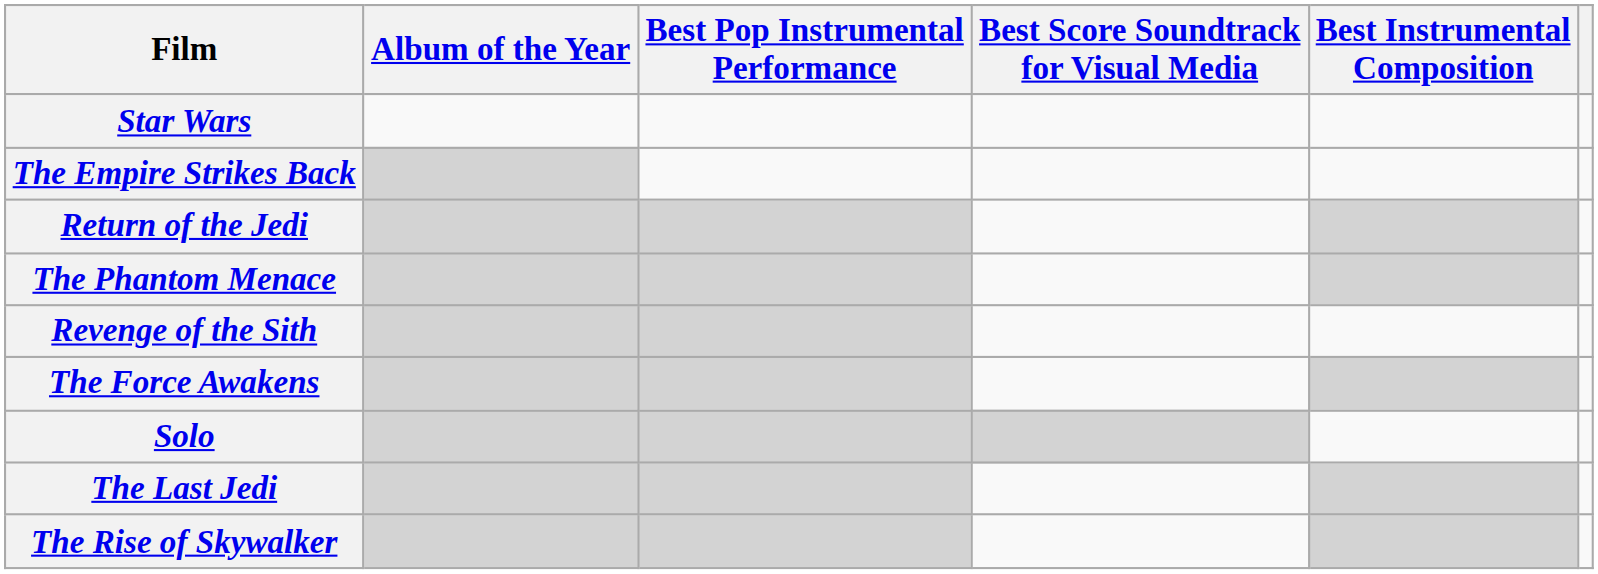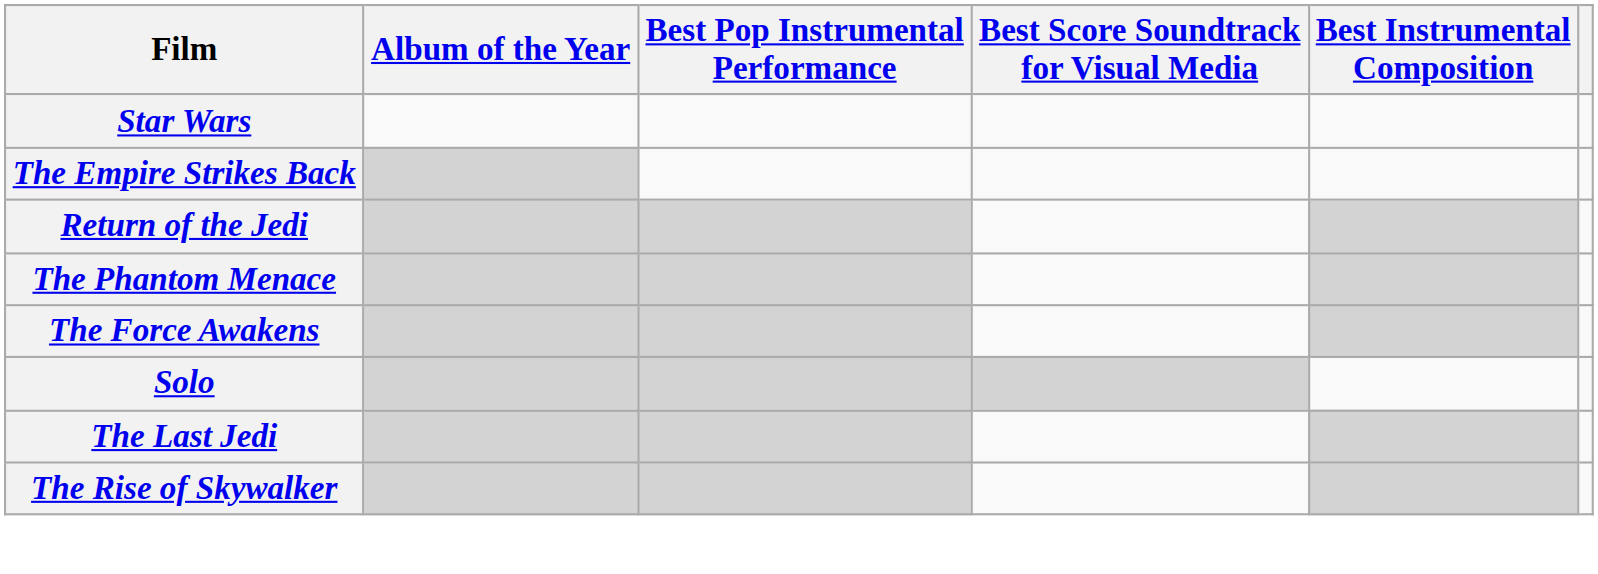 <table class="wikitable" style="text-align:center;">
 <tr>
 <th align="center">Film</th>
 <th align="center"><a href='#'>Album of the Year</a></th>
 <th align="center"><a href='#'>Best Pop Instrumental<br>Performance</a></th>
 <th align="center"><a href='#'>Best Score Soundtrack<br>for Visual Media</a></th>
 <th align="center"><a href='#'>Best Instrumental<br>Composition</a></th>
 <th scope="col" class="unsortable"></th>
 </tr>
 <tr>
 <th scope="row"><em><a href='#'>Star Wars</a></em></th>
 <td></td>
 <td></td>
 <td></td>
 <td></td>
 <td style="text-align:center"></td>
 </tr>
 <tr>
 <th scope="row"><em><a href='#'>The Empire Strikes Back</a></em></th>
 <td style="background-color:lightgrey;"> </td>
 <td></td>
 <td></td>
 <td></td>
 <td style="text-align:center"></td>
 </tr>
 <tr>
 <th scope="row"><em><a href='#'>Return of the Jedi</a></em></th>
 <td style="background-color:lightgrey;"> </td>
 <td style="background-color:lightgrey;"> </td>
 <td></td>
 <td style="background-color:lightgrey;"> </td>
 <td style="text-align:center"></td>
 </tr>
 <tr>
 <th scope="row"><em><a href='#'>The Phantom Menace</a></em></th>
 <td style="background-color:lightgrey;"> </td>
 <td style="background-color:lightgrey;"> </td>
 <td></td>
 <td style="background-color:lightgrey;"> </td>
 <td style="text-align:center"></td>
 </tr>
 <tr>
-<th scope="row"><em><a href='#'>Revenge of the Sith</a></em></th>
-<td style="background-color:lightgrey;"> </td>
-<td style="background-color:lightgrey;"> </td>
-<td></td>
-<td></td>
-<td style="text-align:center"></td>
-</tr>
-<tr>
 <th scope="row"><em><a href='#'>The Force Awakens</a></em></th>
 <td style="background-color:lightgrey;"> </td>
 <td style="background-color:lightgrey;"> </td>
 <td></td>
 <td style="background-color:lightgrey;"> </td>
 <td style="text-align:center"></td>
 </tr>
 <tr>
 <th><em><a href='#'>Solo</a></em></th>
 <td style="background-color:lightgrey;"> </td>
 <td style="background-color:lightgrey;"> </td>
 <td style="background-color:lightgrey;"> </td>
 <td></td>
 <td></td>
 </tr>
 <tr>
 <th><em><a href='#'>The Last Jedi</a></em></th>
 <td style="background-color:lightgrey;"> </td>
 <td style="background-color:lightgrey;"> </td>
 <td></td>
 <td style="background-color:lightgrey;"> </td>
 <td style="text-align:center"></td>
 </tr>
 <tr>
 <th><em><a href='#'>The Rise of Skywalker</a></em></th>
 <td style="background-color:lightgrey;"> </td>
 <td style="background-color:lightgrey;"> </td>
 <td></td>
 <td style="background-color:lightgrey;"> </td>
 <td style="text-align:center"></td>
 </tr>
 </table>
